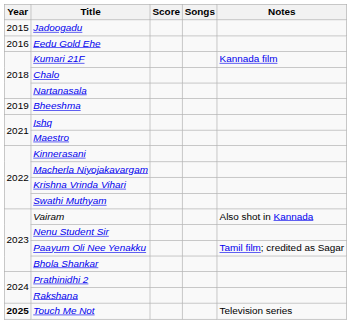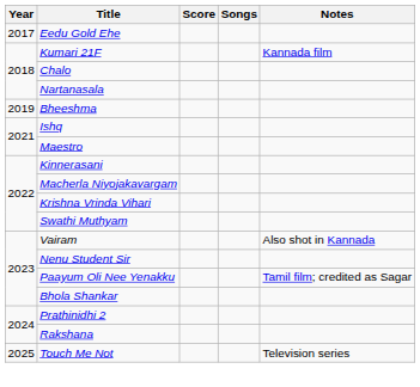 <table class="wikitable">
 <tr>
 <th>Year</th>
 <th>Title</th>
 <th>Score</th>
 <th>Songs</th>
 <th>Notes</th>
 </tr>
 <tr>
-<td>2015</td>
-<td><em><a href='#'>Jadoogadu</a></em></td>
-<td></td>
-<td></td>
-<td></td>
-</tr>
-<tr>
-<td>2016</td>
+<td>2017</td>
 <td><em><a href='#'>Eedu Gold Ehe</a></em></td>
 <td></td>
 <td></td>
 <td></td>
 </tr>
 <tr>
 <td rowspan="3">2018</td>
 <td><em><a href='#'>Kumari 21F</a></em></td>
 <td></td>
 <td></td>
 <td><a href='#'>Kannada film</a></td>
 </tr>
 <tr>
 <td><em><a href='#'>Chalo</a></em></td>
 <td></td>
 <td></td>
 <td></td>
 </tr>
 <tr>
 <td><a href='#'><em>Nartanasala</em></a></td>
 <td></td>
 <td></td>
 <td></td>
 </tr>
 <tr>
 <td>2019</td>
 <td><a href='#'><em>Bheeshma</em></a></td>
 <td></td>
 <td></td>
 <td></td>
 </tr>
 <tr>
 <td rowspan="2">2021</td>
 <td><a href='#'><em>Ishq</em></a></td>
 <td></td>
 <td></td>
 <td></td>
 </tr>
 <tr>
 <td><a href='#'><em>Maestro</em></a></td>
 <td></td>
 <td></td>
 <td></td>
 </tr>
 <tr>
 <td rowspan="4">2022</td>
 <td><a href='#'><em>Kinnerasani</em></a></td>
 <td></td>
 <td></td>
 <td></td>
 </tr>
 <tr>
 <td><em><a href='#'>Macherla Niyojakavargam</a></em></td>
 <td></td>
 <td></td>
 <td></td>
 </tr>
 <tr>
 <td><em><a href='#'>Krishna Vrinda Vihari</a></em></td>
 <td></td>
 <td></td>
 <td></td>
 </tr>
 <tr>
 <td><a href='#'><em>Swathi Muthyam</em></a></td>
 <td></td>
 <td></td>
 <td></td>
 </tr>
 <tr>
 <td rowspan="4">2023</td>
 <td><em>Vairam</em></td>
 <td></td>
 <td></td>
 <td>Also shot in <a href='#'>Kannada</a></td>
 </tr>
 <tr>
 <td><em><a href='#'>Nenu Student Sir</a></em></td>
 <td></td>
 <td></td>
 <td></td>
 </tr>
 <tr>
 <td><em><a href='#'>Paayum Oli Nee Yenakku</a></em></td>
 <td></td>
 <td></td>
 <td><a href='#'>Tamil film</a>; credited as Sagar</td>
 </tr>
 <tr>
 <td><em><a href='#'>Bhola Shankar</a></em></td>
 <td></td>
 <td></td>
 <td></td>
 </tr>
 <tr>
 <td rowspan="2">2024</td>
 <td><em><a href='#'>Prathinidhi 2</a></em></td>
 <td></td>
 <td></td>
 <td></td>
 </tr>
 <tr>
 <td><em><a href='#'>Rakshana</a></em></td>
 <td></td>
 <td></td>
 <td></td>
 </tr>
 <tr>
-<td><strong>2025</strong></td>
+<td>2025</td>
 <td><em><a href='#'>Touch Me Not</a></em></td>
 <td></td>
 <td></td>
 <td>Television series</td>
 </tr>
 </table>
